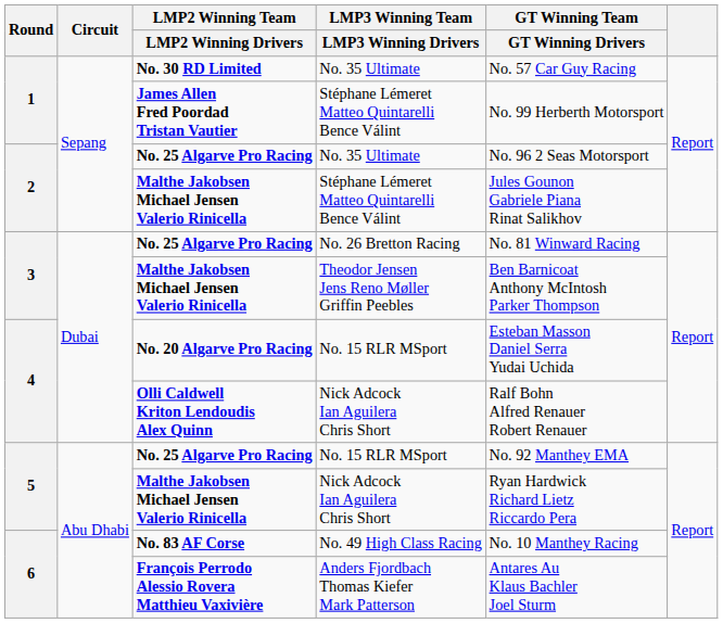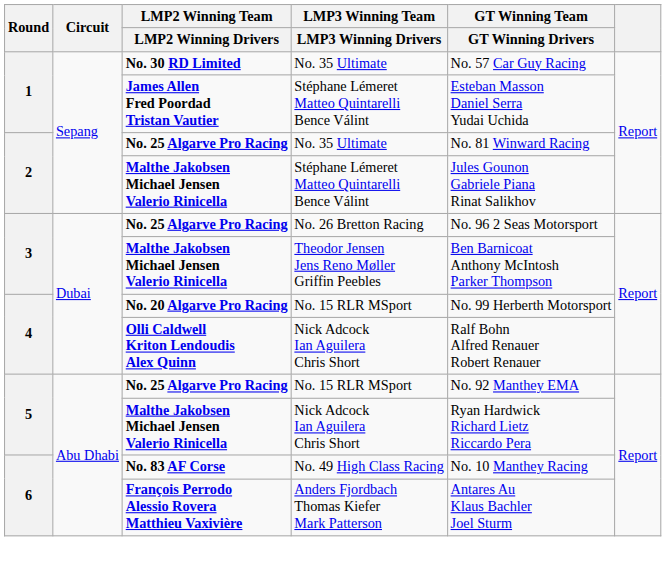 <table class="wikitable" style="font-size:85%;">
 <tr>
 <th rowspan="2">Round</th>
 <th rowspan="2">Circuit</th>
 <th>LMP2 Winning Team</th>
 <th>LMP3 Winning Team</th>
 <th>GT Winning Team</th>
 <th rowspan="2"></th>
 </tr>
 <tr>
 <th>LMP2 Winning Drivers</th>
 <th>LMP3 Winning Drivers</th>
 <th>GT Winning Drivers</th>
 </tr>
 <tr>
 <th rowspan="2">1</th>
 <td rowspan="4"> <a href='#'>Sepang</a></td>
 <td><strong> No. 30 <a href='#'>RD Limited</a></strong></td>
 <td> No. 35 <a href='#'>Ultimate</a></td>
 <td> No. 57 <a href='#'>Car Guy Racing</a></td>
 <td rowspan="4" align="center"><a href='#'>Report</a></td>
 </tr>
 <tr>
 <td><strong> <a href='#'>James Allen</a><br> Fred Poordad<br> <a href='#'>Tristan Vautier</a></strong></td>
 <td> Stéphane Lémeret<br> <a href='#'>Matteo Quintarelli</a><br> Bence Válint</td>
-<td> No. 99 Herberth Motorsport</td>
+<td> <a href='#'>Esteban Masson</a><br> <a href='#'>Daniel Serra</a><br> Yudai Uchida</td>
 </tr>
 <tr>
 <th rowspan="2">2</th>
 <td><strong> No. 25 <a href='#'>Algarve Pro Racing</a></strong></td>
 <td> No. 35 <a href='#'>Ultimate</a></td>
-<td> No. 96 2 Seas Motorsport</td>
+<td> No. 81 <a href='#'>Winward Racing</a></td>
 </tr>
 <tr>
 <td><strong> <a href='#'>Malthe Jakobsen</a><br> Michael Jensen<br> <a href='#'>Valerio Rinicella</a></strong></td>
 <td> Stéphane Lémeret<br> <a href='#'>Matteo Quintarelli</a><br> Bence Válint</td>
 <td> <a href='#'>Jules Gounon</a><br> <a href='#'>Gabriele Piana</a><br> Rinat Salikhov</td>
 </tr>
 <tr>
 <th rowspan="2">3</th>
 <td rowspan="4"> <a href='#'>Dubai</a></td>
 <td><strong> No. 25 <a href='#'>Algarve Pro Racing</a></strong></td>
 <td> No. 26 Bretton Racing</td>
-<td> No. 81 <a href='#'>Winward Racing</a></td>
+<td> No. 96 2 Seas Motorsport</td>
 <td rowspan="4" align="center"><a href='#'>Report</a></td>
 </tr>
 <tr>
 <td><strong> <a href='#'>Malthe Jakobsen</a><br> Michael Jensen<br> <a href='#'>Valerio Rinicella</a></strong></td>
 <td> <a href='#'>Theodor Jensen</a><br> <a href='#'>Jens Reno Møller</a><br> Griffin Peebles</td>
 <td> <a href='#'>Ben Barnicoat</a><br> Anthony McIntosh<br> <a href='#'>Parker Thompson</a></td>
 </tr>
 <tr>
 <th rowspan="2">4</th>
 <td><strong> No. 20 <a href='#'>Algarve Pro Racing</a></strong></td>
 <td> No. 15 RLR MSport</td>
-<td> <a href='#'>Esteban Masson</a><br> <a href='#'>Daniel Serra</a><br> Yudai Uchida</td>
+<td> No. 99 Herberth Motorsport</td>
 </tr>
 <tr>
 <td><strong> <a href='#'>Olli Caldwell</a><br> <a href='#'>Kriton Lendoudis</a><br> <a href='#'>Alex Quinn</a></strong></td>
 <td> Nick Adcock<br> <a href='#'>Ian Aguilera</a><br> Chris Short</td>
 <td> Ralf Bohn<br> Alfred Renauer<br> Robert Renauer</td>
 </tr>
 <tr>
 <th rowspan="2">5</th>
 <td rowspan="4"> <a href='#'>Abu Dhabi</a></td>
 <td><strong> No. 25 <a href='#'>Algarve Pro Racing</a></strong></td>
 <td> No. 15 RLR MSport</td>
 <td> No. 92 <a href='#'>Manthey EMA</a></td>
 <td rowspan="4" align="center"><a href='#'>Report</a></td>
 </tr>
 <tr>
 <td><strong> <a href='#'>Malthe Jakobsen</a><br> Michael Jensen<br> <a href='#'>Valerio Rinicella</a></strong></td>
 <td> Nick Adcock<br> <a href='#'>Ian Aguilera</a><br> Chris Short</td>
 <td> Ryan Hardwick<br> <a href='#'>Richard Lietz</a><br> <a href='#'>Riccardo Pera</a></td>
 </tr>
 <tr>
 <th rowspan="2">6</th>
 <td><strong> No. 83 <a href='#'>AF Corse</a></strong></td>
 <td> No. 49 <a href='#'>High Class Racing</a></td>
 <td> No. 10 <a href='#'>Manthey Racing</a></td>
 </tr>
 <tr>
 <td><strong> <a href='#'>François Perrodo</a><br> <a href='#'>Alessio Rovera</a><br> <a href='#'>Matthieu Vaxivière</a></strong></td>
 <td> <a href='#'>Anders Fjordbach</a><br> Thomas Kiefer<br> <a href='#'>Mark Patterson</a></td>
 <td> <a href='#'>Antares Au</a><br> <a href='#'>Klaus Bachler</a><br> <a href='#'>Joel Sturm</a></td>
 </tr>
 </table>
